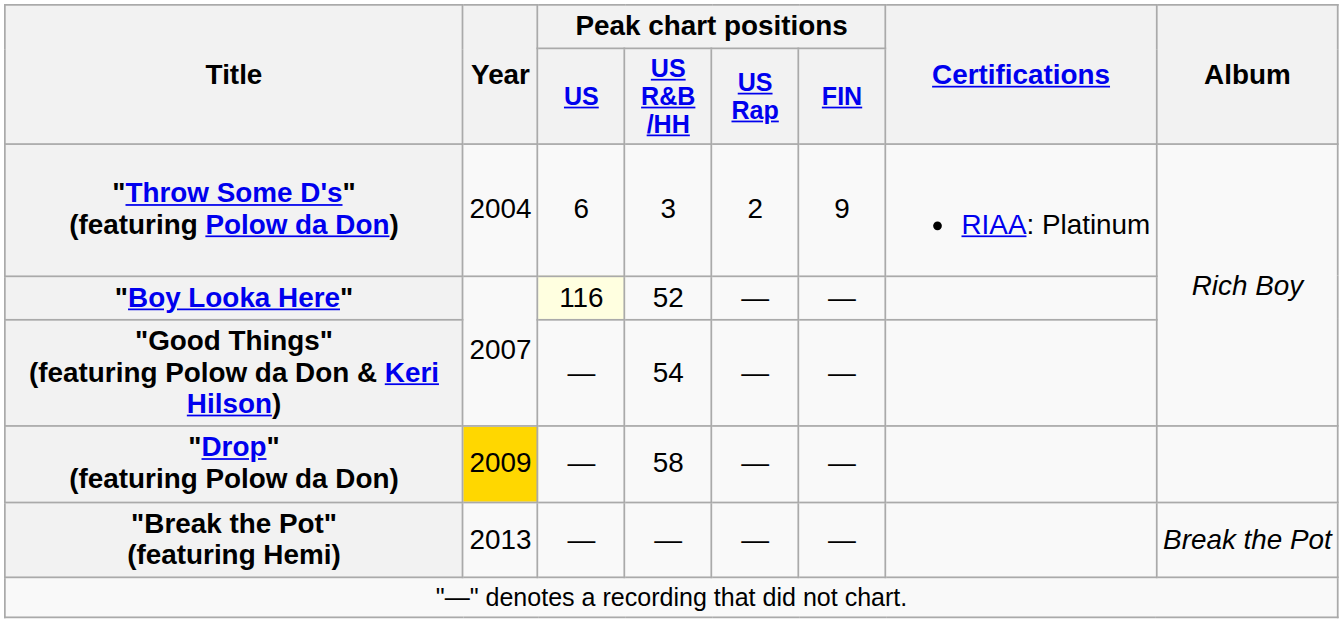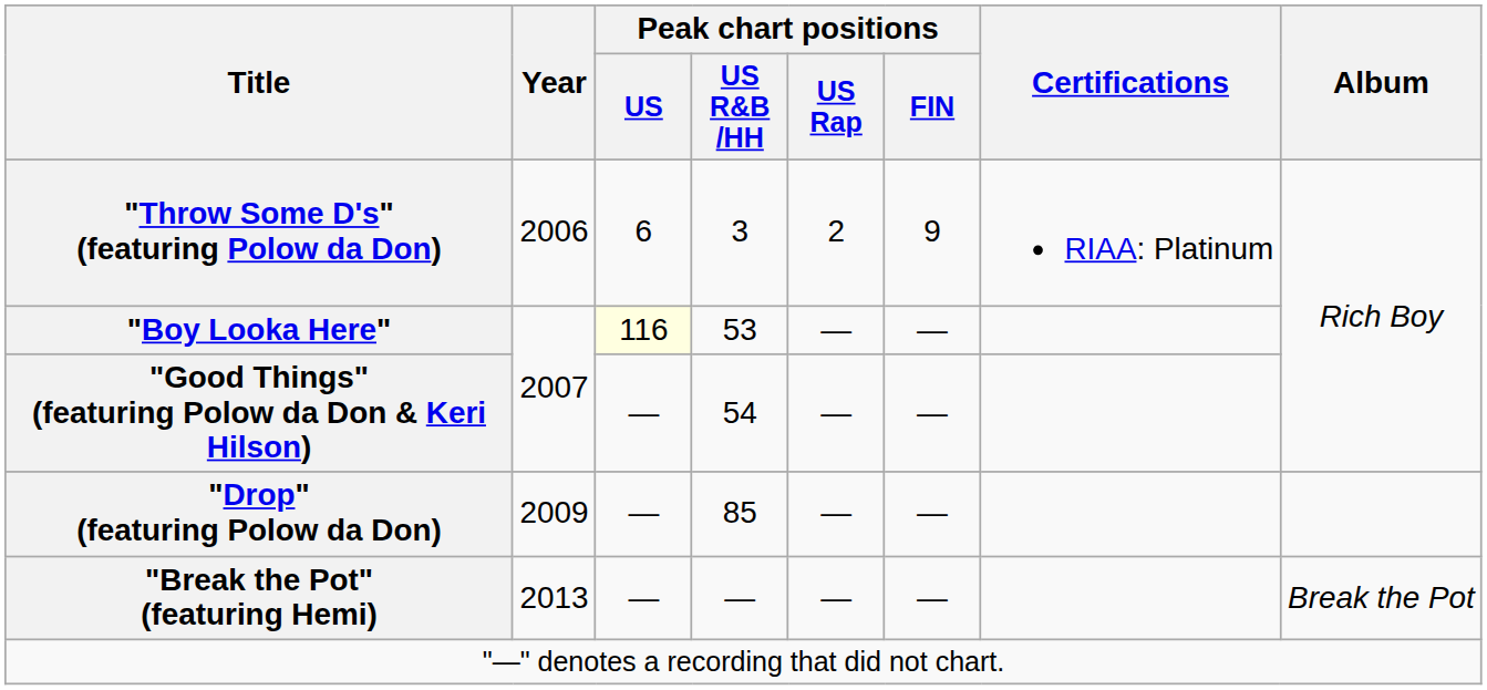 <table class="wikitable plainrowheaders" style="text-align:center;">
 <tr>
 <th scope="col" rowspan="2" style="width:16em;">Title</th>
 <th scope="col" rowspan="2">Year</th>
 <th colspan="4" scope="col">Peak chart positions</th>
 <th rowspan="2"><a href='#'>Certifications</a></th>
 <th scope="col" rowspan="2">Album</th>
 </tr>
 <tr>
 <th style="width:3em;font-size:90%;"><a href='#'>US</a><br></th>
 <th style="width:3em;font-size:90%;"><a href='#'>US<br>R&B<br>/HH</a><br></th>
 <th style="width:3em;font-size:90%;"><a href='#'>US<br>Rap</a><br></th>
 <th style="width:3em;font-size:90%;"><a href='#'>FIN</a><br></th>
 </tr>
 <tr>
 <th scope="row">"<a href='#'>Throw Some D's</a>"<br><span>(featuring <a href='#'>Polow da Don</a>)</span></th>
-<td>2004</td>
+<td>2006</td>
 <td>6</td>
 <td>3</td>
 <td>2</td>
 <td>9</td>
 <td><br><ul><li><a href='#'>RIAA</a>: Platinum</li></ul></td>
 <td rowspan="3"><em>Rich Boy</em></td>
 </tr>
 <tr>
 <th scope="row">"<a href='#'>Boy Looka Here</a>"</th>
 <td rowspan="2">2007</td>
 <td style="background: lightyellow;">116</td>
-<td>52</td>
+<td>53</td>
 <td>—</td>
 <td>—</td>
 <td></td>
 </tr>
 <tr>
 <th scope="row">"Good Things"<br><span>(featuring Polow da Don & <a href='#'>Keri Hilson</a>)</span></th>
 <td>—</td>
 <td>54</td>
 <td>—</td>
 <td>—</td>
 <td></td>
 </tr>
 <tr>
 <th scope="row">"<a href='#'>Drop</a>"<br><span>(featuring Polow da Don)</span></th>
-<td style="background: gold;">2009</td>
+<td>2009</td>
 <td>—</td>
-<td>58</td>
+<td>85</td>
 <td>—</td>
 <td>—</td>
 <td></td>
 <td></td>
 </tr>
 <tr>
 <th scope="row">"Break the Pot"<br><span>(featuring Hemi)</span></th>
 <td>2013</td>
 <td>—</td>
 <td>—</td>
 <td>—</td>
 <td>—</td>
 <td></td>
 <td><em>Break the Pot</em></td>
 </tr>
 <tr>
 <td colspan="15" style="font-size:90%">"—" denotes a recording that did not chart.</td>
 </tr>
 </table>
